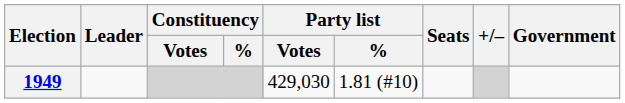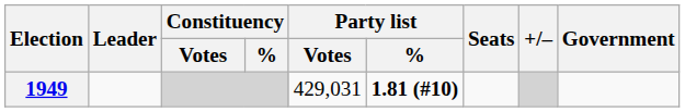 <table class="wikitable" style="font-size:97%; text-align:right;">
 <tr>
 <th rowspan=2>Election</th>
 <th rowspan=2>Leader</th>
 <th colspan=2>Constituency</th>
 <th colspan=2>Party list</th>
 <th rowspan=2>Seats</th>
 <th rowspan=2>+/–</th>
 <th rowspan=2>Government</th>
 </tr>
 <tr>
 <th>Votes</th>
 <th>%</th>
 <th>Votes</th>
 <th>%</th>
 </tr>
 <tr>
 <th><a href='#'>1949</a></th>
 <td rowspan="6" align="left"></td>
 <td colspan="2" bgcolor="lightgrey"></td>
-<td>429,030</td>
-<td>1.81 (#10)</td>
+<td>429,031</td>
+<td><strong>1.81 (#10)</strong></td>
 <td></td>
 <td bgcolor="lightgrey"></td>
 <td></td>
 </tr>
 </table>
